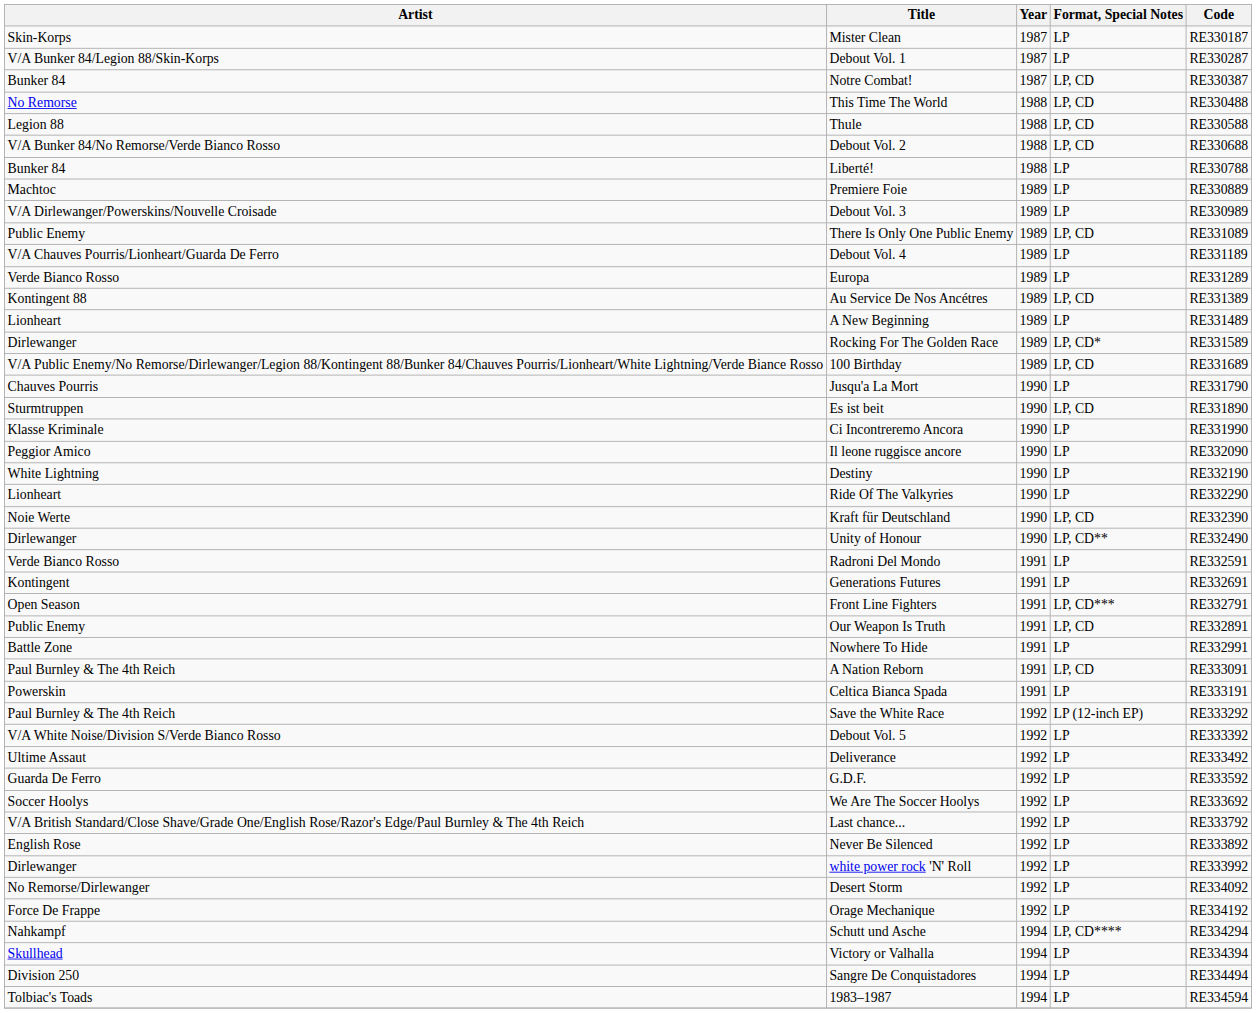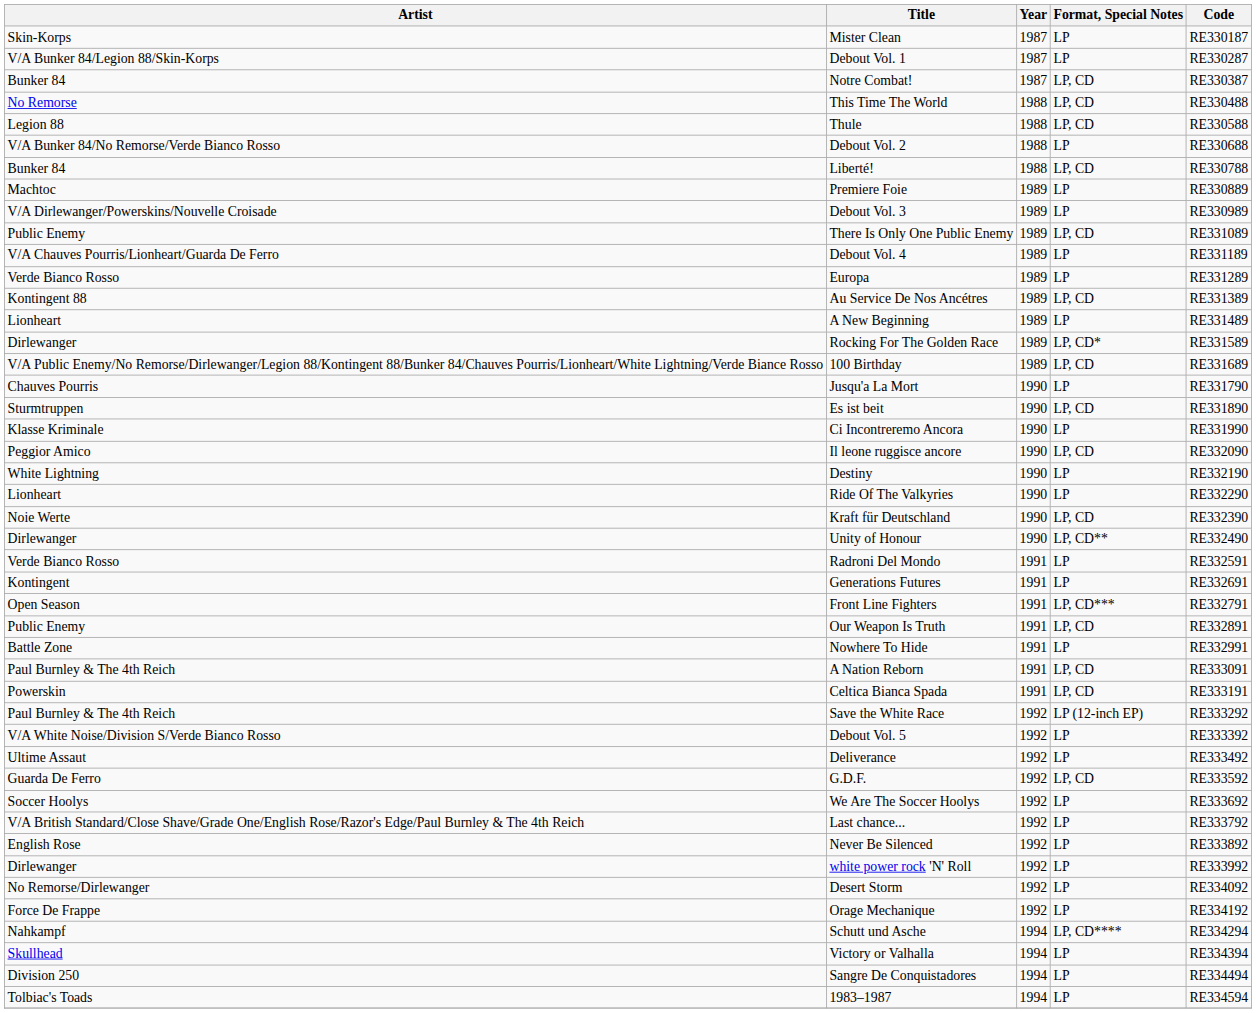 <table class="wikitable">
 <tr>
 <th>Artist</th>
 <th>Title</th>
 <th>Year</th>
 <th>Format, Special Notes</th>
 <th>Code</th>
 </tr>
 <tr>
 <td>Skin-Korps</td>
 <td>Mister Clean</td>
 <td>1987</td>
 <td>LP</td>
 <td>RE330187</td>
 </tr>
 <tr>
 <td>V/A Bunker 84/Legion 88/Skin-Korps</td>
 <td>Debout Vol. 1</td>
 <td>1987</td>
 <td>LP</td>
 <td>RE330287</td>
 </tr>
 <tr>
 <td>Bunker 84</td>
 <td>Notre Combat!</td>
 <td>1987</td>
 <td>LP, CD</td>
 <td>RE330387</td>
 </tr>
 <tr>
 <td><a href='#'>No Remorse</a></td>
 <td>This Time The World</td>
 <td>1988</td>
 <td>LP, CD</td>
 <td>RE330488</td>
 </tr>
 <tr>
 <td>Legion 88</td>
 <td>Thule</td>
 <td>1988</td>
 <td>LP, CD</td>
 <td>RE330588</td>
 </tr>
 <tr>
 <td>V/A Bunker 84/No Remorse/Verde Bianco Rosso</td>
 <td>Debout Vol. 2</td>
 <td>1988</td>
-<td>LP, CD</td>
+<td>LP</td>
 <td>RE330688</td>
 </tr>
 <tr>
 <td>Bunker 84</td>
 <td>Liberté!</td>
 <td>1988</td>
-<td>LP</td>
+<td>LP, CD</td>
 <td>RE330788</td>
 </tr>
 <tr>
 <td>Machtoc</td>
 <td>Premiere Foie</td>
 <td>1989</td>
 <td>LP</td>
 <td>RE330889</td>
 </tr>
 <tr>
 <td>V/A Dirlewanger/Powerskins/Nouvelle Croisade</td>
 <td>Debout Vol. 3</td>
 <td>1989</td>
 <td>LP</td>
 <td>RE330989</td>
 </tr>
 <tr>
 <td>Public Enemy</td>
 <td>There Is Only One Public Enemy</td>
 <td>1989</td>
 <td>LP, CD</td>
 <td>RE331089</td>
 </tr>
 <tr>
 <td>V/A Chauves Pourris/Lionheart/Guarda De Ferro</td>
 <td>Debout Vol. 4</td>
 <td>1989</td>
 <td>LP</td>
 <td>RE331189</td>
 </tr>
 <tr>
 <td>Verde Bianco Rosso</td>
 <td>Europa</td>
 <td>1989</td>
 <td>LP</td>
 <td>RE331289</td>
 </tr>
 <tr>
 <td>Kontingent 88</td>
 <td>Au Service De Nos Ancétres</td>
 <td>1989</td>
 <td>LP, CD</td>
 <td>RE331389</td>
 </tr>
 <tr>
 <td>Lionheart</td>
 <td>A New Beginning</td>
 <td>1989</td>
 <td>LP</td>
 <td>RE331489</td>
 </tr>
 <tr>
 <td>Dirlewanger</td>
 <td>Rocking For The Golden Race</td>
 <td>1989</td>
 <td>LP, CD*</td>
 <td>RE331589</td>
 </tr>
 <tr>
 <td>V/A Public Enemy/No Remorse/Dirlewanger/Legion 88/Kontingent 88/Bunker 84/Chauves Pourris/Lionheart/White Lightning/Verde Biance Rosso</td>
 <td>100 Birthday</td>
 <td>1989</td>
 <td>LP, CD</td>
 <td>RE331689</td>
 </tr>
 <tr>
 <td>Chauves Pourris</td>
 <td>Jusqu'a La Mort</td>
 <td>1990</td>
 <td>LP</td>
 <td>RE331790</td>
 </tr>
 <tr>
 <td>Sturmtruppen</td>
 <td>Es ist beit</td>
 <td>1990</td>
 <td>LP, CD</td>
 <td>RE331890</td>
 </tr>
 <tr>
 <td>Klasse Kriminale</td>
 <td>Ci Incontreremo Ancora</td>
 <td>1990</td>
 <td>LP</td>
 <td>RE331990</td>
 </tr>
 <tr>
 <td>Peggior Amico</td>
 <td>Il leone ruggisce ancore</td>
 <td>1990</td>
-<td>LP</td>
+<td>LP, CD</td>
 <td>RE332090</td>
 </tr>
 <tr>
 <td>White Lightning</td>
 <td>Destiny</td>
 <td>1990</td>
 <td>LP</td>
 <td>RE332190</td>
 </tr>
 <tr>
 <td>Lionheart</td>
 <td>Ride Of The Valkyries</td>
 <td>1990</td>
 <td>LP</td>
 <td>RE332290</td>
 </tr>
 <tr>
 <td>Noie Werte</td>
 <td>Kraft für Deutschland</td>
 <td>1990</td>
 <td>LP, CD</td>
 <td>RE332390</td>
 </tr>
 <tr>
 <td>Dirlewanger</td>
 <td>Unity of Honour</td>
 <td>1990</td>
 <td>LP, CD**</td>
 <td>RE332490</td>
 </tr>
 <tr>
 <td>Verde Bianco Rosso</td>
 <td>Radroni Del Mondo</td>
 <td>1991</td>
 <td>LP</td>
 <td>RE332591</td>
 </tr>
 <tr>
 <td>Kontingent</td>
 <td>Generations Futures</td>
 <td>1991</td>
 <td>LP</td>
 <td>RE332691</td>
 </tr>
 <tr>
 <td>Open Season</td>
 <td>Front Line Fighters</td>
 <td>1991</td>
 <td>LP, CD***</td>
 <td>RE332791</td>
 </tr>
 <tr>
 <td>Public Enemy</td>
 <td>Our Weapon Is Truth</td>
 <td>1991</td>
 <td>LP, CD</td>
 <td>RE332891</td>
 </tr>
 <tr>
 <td>Battle Zone</td>
 <td>Nowhere To Hide</td>
 <td>1991</td>
 <td>LP</td>
 <td>RE332991</td>
 </tr>
 <tr>
 <td>Paul Burnley & The 4th Reich</td>
 <td>A Nation Reborn</td>
 <td>1991</td>
 <td>LP, CD</td>
 <td>RE333091</td>
 </tr>
 <tr>
 <td>Powerskin</td>
 <td>Celtica Bianca Spada</td>
 <td>1991</td>
-<td>LP</td>
+<td>LP, CD</td>
 <td>RE333191</td>
 </tr>
 <tr>
 <td>Paul Burnley & The 4th Reich</td>
 <td>Save the White Race</td>
 <td>1992</td>
 <td>LP (12-inch EP)</td>
 <td>RE333292</td>
 </tr>
 <tr>
 <td>V/A White Noise/Division S/Verde Bianco Rosso</td>
 <td>Debout Vol. 5</td>
 <td>1992</td>
 <td>LP</td>
 <td>RE333392</td>
 </tr>
 <tr>
 <td>Ultime Assaut</td>
 <td>Deliverance</td>
 <td>1992</td>
 <td>LP</td>
 <td>RE333492</td>
 </tr>
 <tr>
 <td>Guarda De Ferro</td>
 <td>G.D.F.</td>
 <td>1992</td>
-<td>LP</td>
+<td>LP, CD</td>
 <td>RE333592</td>
 </tr>
 <tr>
 <td>Soccer Hoolys</td>
 <td>We Are The Soccer Hoolys</td>
 <td>1992</td>
 <td>LP</td>
 <td>RE333692</td>
 </tr>
 <tr>
 <td>V/A British Standard/Close Shave/Grade One/English Rose/Razor's Edge/Paul Burnley & The 4th Reich</td>
 <td>Last chance...</td>
 <td>1992</td>
 <td>LP</td>
 <td>RE333792</td>
 </tr>
 <tr>
 <td>English Rose</td>
 <td>Never Be Silenced</td>
 <td>1992</td>
 <td>LP</td>
 <td>RE333892</td>
 </tr>
 <tr>
 <td>Dirlewanger</td>
 <td><a href='#'>white power rock</a> 'N' Roll</td>
 <td>1992</td>
 <td>LP</td>
 <td>RE333992</td>
 </tr>
 <tr>
 <td>No Remorse/Dirlewanger</td>
 <td>Desert Storm</td>
 <td>1992</td>
 <td>LP</td>
 <td>RE334092</td>
 </tr>
 <tr>
 <td>Force De Frappe</td>
 <td>Orage Mechanique</td>
 <td>1992</td>
 <td>LP</td>
 <td>RE334192</td>
 </tr>
 <tr>
 <td>Nahkampf</td>
 <td>Schutt und Asche</td>
 <td>1994</td>
 <td>LP, CD****</td>
 <td>RE334294</td>
 </tr>
 <tr>
 <td><a href='#'>Skullhead</a></td>
 <td>Victory or Valhalla</td>
 <td>1994</td>
 <td>LP</td>
 <td>RE334394</td>
 </tr>
 <tr>
 <td>Division 250</td>
 <td>Sangre De Conquistadores</td>
 <td>1994</td>
 <td>LP</td>
 <td>RE334494</td>
 </tr>
 <tr>
 <td>Tolbiac's Toads</td>
 <td>1983–1987</td>
 <td>1994</td>
 <td>LP</td>
 <td>RE334594</td>
 </tr>
 <tr>
 </tr>
 </table>
